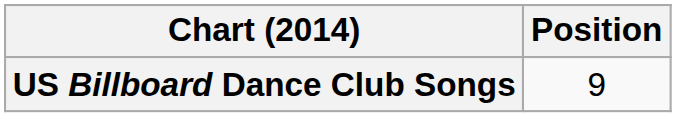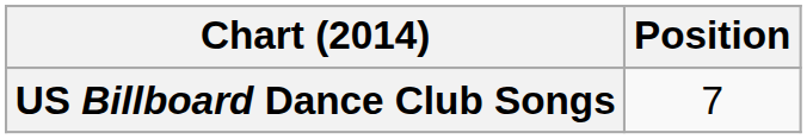 <table class="wikitable sortable plainrowheaders" style="text-align:center">
 <tr>
 <th scope="col">Chart (2014)</th>
 <th scope="col">Position</th>
 </tr>
 <tr>
 <th scope="row">US <em>Billboard</em> Dance Club Songs</th>
-<td>9</td>
+<td>7</td>
 </tr>
 </table>
